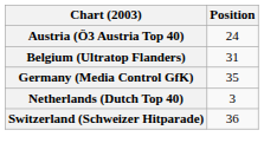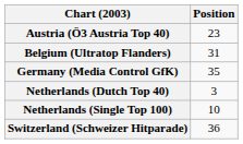 <table class="wikitable sortable plainrowheaders" style="text-align:center">
 <tr>
 <th scope="col">Chart (2003)</th>
 <th scope="col">Position</th>
 </tr>
 <tr>
 <th scope="row">Austria (Ö3 Austria Top 40)</th>
-<td>24</td>
+<td>23</td>
 </tr>
 <tr>
 <th scope="row">Belgium (Ultratop Flanders)</th>
 <td>31</td>
 </tr>
 <tr>
 <th scope="row">Germany (Media Control GfK)</th>
 <td>35</td>
 </tr>
 <tr>
 <th scope="row">Netherlands (Dutch Top 40)</th>
 <td>3</td>
 </tr>
 <tr>
+<th scope="row">Netherlands (Single Top 100)</th>
+<td>10</td>
+</tr>
+<tr>
 <th scope="row">Switzerland (Schweizer Hitparade)</th>
 <td>36</td>
 </tr>
 </table>
